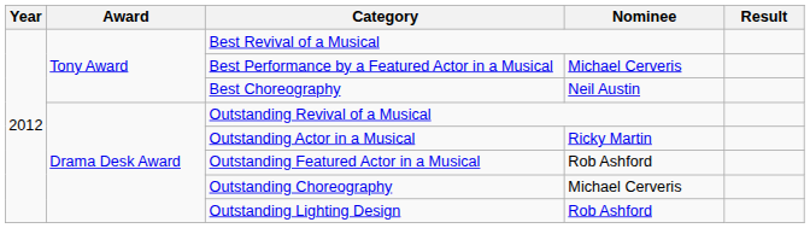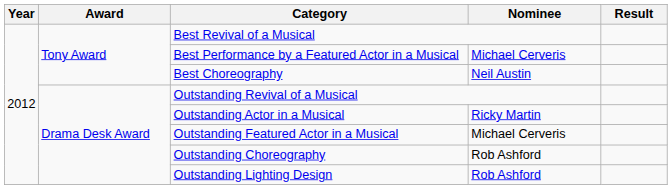 <table class="wikitable" width="95%">
 <tr>
 <th width="5%">Year</th>
 <th width="20%">Award</th>
 <th width="45%">Category</th>
 <th width="20%">Nominee</th>
 <th width="10%">Result</th>
 </tr>
 <tr>
 <td rowspan="8" align="center">2012</td>
 <td rowspan="3"><a href='#'>Tony Award</a></td>
 <td colspan="2"><a href='#'>Best Revival of a Musical</a></td>
 <td></td>
 </tr>
 <tr>
 <td><a href='#'>Best Performance by a Featured Actor in a Musical</a></td>
 <td><a href='#'>Michael Cerveris</a></td>
 <td></td>
 </tr>
 <tr>
 <td><a href='#'>Best Choreography</a></td>
 <td><a href='#'>Neil Austin</a></td>
 <td></td>
 </tr>
 <tr>
 <td rowspan="5"><a href='#'>Drama Desk Award</a></td>
 <td colspan="2"><a href='#'>Outstanding Revival of a Musical</a></td>
 <td></td>
 </tr>
 <tr>
 <td><a href='#'>Outstanding Actor in a Musical</a></td>
 <td><a href='#'>Ricky Martin</a></td>
 <td></td>
 </tr>
 <tr>
 <td><a href='#'>Outstanding Featured Actor in a Musical</a></td>
-<td>Rob Ashford</td>
+<td>Michael Cerveris</td>
 <td></td>
 </tr>
 <tr>
 <td><a href='#'>Outstanding Choreography</a></td>
-<td>Michael Cerveris</td>
+<td>Rob Ashford</td>
 <td></td>
 </tr>
 <tr>
 <td><a href='#'>Outstanding Lighting Design</a></td>
 <td><a href='#'>Rob Ashford</a></td>
 <td></td>
 </tr>
 </table>
